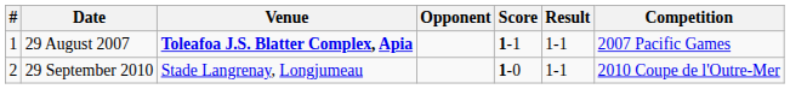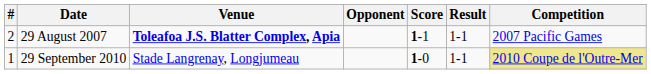 <table class="wikitable" style="text-align:left;">
 <tr>
 <th>#</th>
 <th>Date</th>
 <th>Venue</th>
 <th>Opponent</th>
 <th>Score</th>
 <th>Result</th>
 <th>Competition</th>
 </tr>
 <tr>
-<td>1</td>
+<td>2</td>
 <td>29 August 2007</td>
 <td><strong><a href='#'>Toleafoa J.S. Blatter Complex</a>, <a href='#'>Apia</a></strong></td>
 <td></td>
 <td><strong>1</strong>-1</td>
 <td>1-1</td>
 <td><a href='#'>2007 Pacific Games</a></td>
 </tr>
 <tr>
-<td>2</td>
+<td>1</td>
 <td>29 September 2010</td>
 <td><a href='#'>Stade Langrenay</a>, <a href='#'>Longjumeau</a></td>
 <td></td>
 <td><strong>1</strong>-0</td>
 <td>1-1</td>
-<td><a href='#'>2010 Coupe de l'Outre-Mer</a></td>
+<td style="background: khaki;"><a href='#'>2010 Coupe de l'Outre-Mer</a></td>
 </tr>
 </table>
